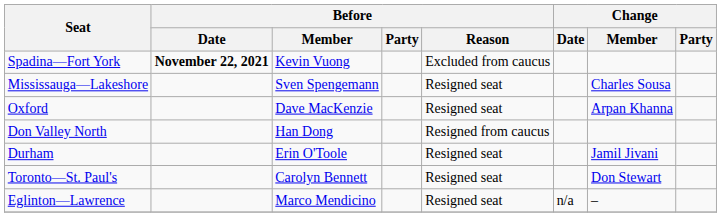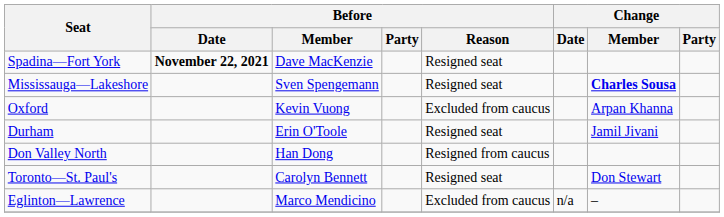 <table class="wikitable"  style="font-size:90%;">
 <tr>
 <th rowspan="2">Seat</th>
 <th colspan="4">Before</th>
 <th colspan="3">Change</th>
 </tr>
 <tr>
 <th>Date</th>
 <th>Member</th>
 <th>Party</th>
 <th>Reason</th>
 <th>Date</th>
 <th>Member</th>
 <th>Party</th>
 </tr>
 <tr>
 <td><a href='#'>Spadina—Fort York</a></td>
 <td><strong>November 22, 2021</strong></td>
-<td><a href='#'>Kevin Vuong</a></td>
+<td><a href='#'>Dave MacKenzie</a></td>
 <td></td>
-<td>Excluded from caucus</td>
+<td>Resigned seat</td>
 <td></td>
 <td></td>
 <td></td>
 </tr>
 <tr>
 <td><a href='#'>Mississauga—Lakeshore</a></td>
 <td></td>
 <td><a href='#'>Sven Spengemann</a></td>
 <td></td>
 <td>Resigned seat</td>
 <td><a href='#'></a></td>
-<td><a href='#'>Charles Sousa</a></td>
+<td><strong><a href='#'>Charles Sousa</a></strong></td>
 <td></td>
 </tr>
 <tr>
 <td><a href='#'>Oxford</a></td>
 <td></td>
-<td><a href='#'>Dave MacKenzie</a></td>
+<td><a href='#'>Kevin Vuong</a></td>
+<td></td>
+<td>Excluded from caucus</td>
+<td><a href='#'></a></td>
+<td><a href='#'>Arpan Khanna</a></td>
+<td></td>
+</tr>
+<tr>
+<td><a href='#'>Durham</a></td>
+<td></td>
+<td><a href='#'>Erin O'Toole</a></td>
 <td></td>
 <td>Resigned seat</td>
 <td><a href='#'></a></td>
-<td><a href='#'>Arpan Khanna</a></td>
+<td><a href='#'>Jamil Jivani</a></td>
 <td></td>
 </tr>
 <tr>
 <td><a href='#'>Don Valley North</a></td>
 <td></td>
 <td><a href='#'>Han Dong</a></td>
 <td></td>
 <td>Resigned from caucus</td>
 <td></td>
 <td></td>
-<td></td>
-</tr>
-<tr>
-<td><a href='#'>Durham</a></td>
-<td></td>
-<td><a href='#'>Erin O'Toole</a></td>
-<td></td>
-<td>Resigned seat</td>
-<td><a href='#'></a></td>
-<td><a href='#'>Jamil Jivani</a></td>
 <td></td>
 </tr>
 <tr>
 <td><a href='#'>Toronto—St. Paul's</a></td>
 <td></td>
 <td><a href='#'>Carolyn Bennett</a></td>
 <td></td>
 <td>Resigned seat</td>
 <td><a href='#'></a></td>
 <td><a href='#'>Don Stewart</a></td>
 <td></td>
 </tr>
 <tr>
 <td><a href='#'>Eglinton—Lawrence</a></td>
 <td></td>
 <td><a href='#'>Marco Mendicino</a></td>
 <td></td>
-<td>Resigned seat</td>
+<td>Excluded from caucus</td>
 <td>n/a</td>
 <td>–</td>
 <td></td>
 </tr>
 <tr>
 </tr>
 </table>
